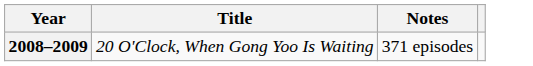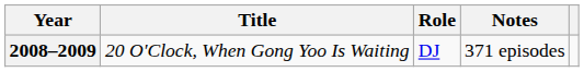 <table class="wikitable plainrowheaders sortable nowrap">
 <tr>
 <th scope="col">Year</th>
 <th scope="col">Title</th>
+<th scope="col">Role</th>
 <th scope="col" class="unsortable">Notes</th>
 <th scope="col" class="unsortable"></th>
 </tr>
 <tr>
 <th scope="row">2008–2009</th>
 <td><em>20 O'Clock, When Gong Yoo Is Waiting</em> </td>
+<td><a href='#'>DJ</a></td>
 <td>371 episodes</td>
 <td style="text-align:center;"></td>
 </tr>
 </table>
